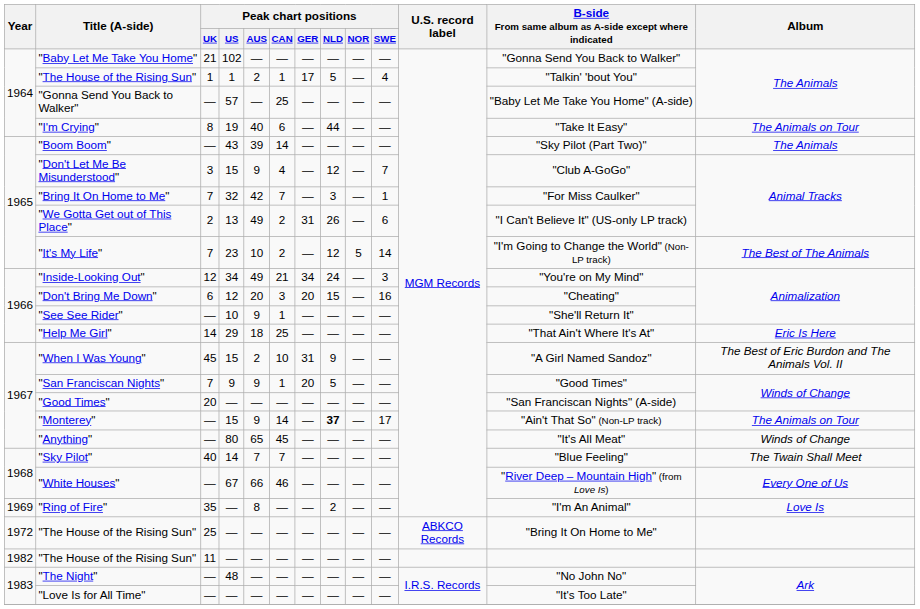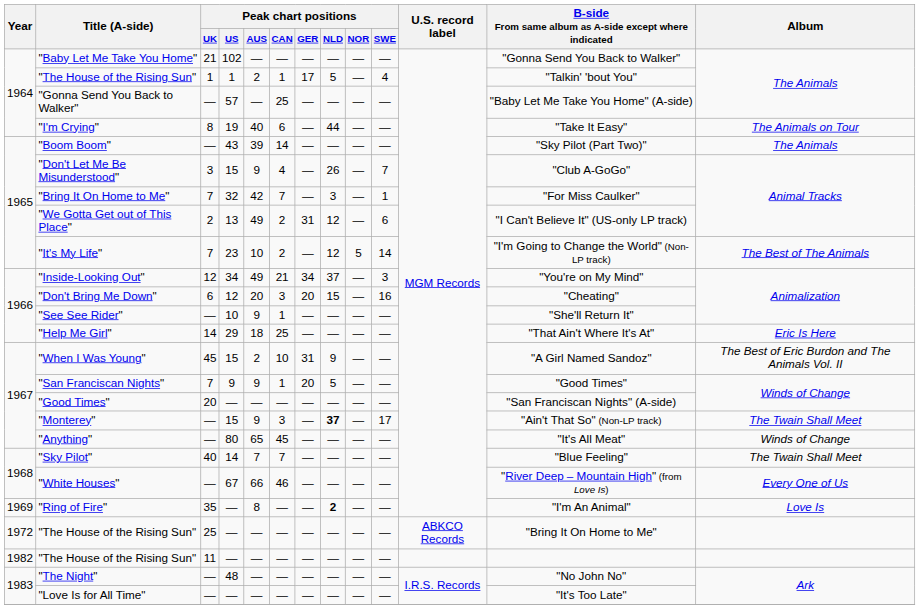 <table class="wikitable" style="text-align:center;">
 <tr>
 <th rowspan="2">Year</th>
 <th rowspan="2">Title (A-side)</th>
 <th colspan="8">Peak chart positions</th>
 <th rowspan="2">U.S. record label</th>
 <th rowspan="2"><a href='#'>B-side</a><br><small>From same album as A-side except where indicated</small></th>
 <th rowspan="2">Album</th>
 </tr>
 <tr style="font-size:smaller;">
 <th><a href='#'>UK</a></th>
 <th><a href='#'>US</a></th>
 <th><a href='#'>AUS</a></th>
 <th><a href='#'>CAN</a></th>
 <th><a href='#'>GER</a></th>
 <th><a href='#'>NLD</a></th>
 <th><a href='#'>NOR</a></th>
 <th><a href='#'>SWE</a></th>
 </tr>
 <tr>
 <td rowspan="4">1964</td>
 <td align=left>"<a href='#'>Baby Let Me Take You Home</a>"</td>
 <td>21</td>
 <td>102</td>
 <td>—</td>
 <td>—</td>
 <td>—</td>
 <td>—</td>
 <td>—</td>
 <td>—</td>
 <td rowspan="21"><a href='#'>MGM Records</a></td>
 <td>"Gonna Send You Back to Walker"</td>
 <td rowspan="3"><em><a href='#'>The Animals</a></em></td>
 </tr>
 <tr>
 <td align=left>"<a href='#'>The House of the Rising Sun</a>"</td>
 <td>1</td>
 <td>1</td>
 <td>2</td>
 <td>1</td>
 <td>17</td>
 <td>5</td>
 <td>—</td>
 <td>4</td>
 <td>"Talkin' 'bout You"</td>
 </tr>
 <tr>
 <td align=left>"Gonna Send You Back to Walker"</td>
 <td>—</td>
 <td>57</td>
 <td>—</td>
 <td>25</td>
 <td>—</td>
 <td>—</td>
 <td>—</td>
 <td>—</td>
 <td>"Baby Let Me Take You Home" (A-side)</td>
 </tr>
 <tr>
 <td align=left>"<a href='#'>I'm Crying</a>"</td>
 <td>8</td>
 <td>19</td>
 <td>40</td>
 <td>6</td>
 <td>—</td>
 <td>44</td>
 <td>—</td>
 <td>—</td>
 <td>"Take It Easy"</td>
 <td><em><a href='#'>The Animals on Tour</a></em></td>
 </tr>
 <tr>
 <td rowspan="5">1965</td>
 <td align=left>"<a href='#'>Boom Boom</a>"</td>
 <td>—</td>
 <td>43</td>
 <td>39</td>
 <td>14</td>
 <td>—</td>
 <td>—</td>
 <td>—</td>
 <td>—</td>
 <td>"Sky Pilot (Part Two)"</td>
 <td><em><a href='#'>The Animals</a></em></td>
 </tr>
 <tr>
 <td align=left>"<a href='#'>Don't Let Me Be Misunderstood</a>"</td>
 <td>3</td>
 <td>15</td>
 <td>9</td>
 <td>4</td>
 <td>—</td>
-<td>12</td>
+<td>26</td>
 <td>—</td>
 <td>7</td>
 <td>"Club A-GoGo"</td>
 <td rowspan="3"><em><a href='#'>Animal Tracks</a></em></td>
 </tr>
 <tr>
 <td align=left>"<a href='#'>Bring It On Home to Me</a>"</td>
 <td>7</td>
 <td>32</td>
 <td>42</td>
 <td>7</td>
 <td>—</td>
 <td>3</td>
 <td>—</td>
 <td>1</td>
 <td>"For Miss Caulker"</td>
 </tr>
 <tr>
 <td align=left>"<a href='#'>We Gotta Get out of This Place</a>"</td>
 <td>2</td>
 <td>13</td>
 <td>49</td>
 <td>2</td>
 <td>31</td>
-<td>26</td>
+<td>12</td>
 <td>—</td>
 <td>6</td>
 <td>"I Can't Believe It"  (US-only LP track)</td>
 </tr>
 <tr>
 <td align=left>"<a href='#'>It's My Life</a>"</td>
 <td>7</td>
 <td>23</td>
 <td>10</td>
 <td>2</td>
 <td>—</td>
 <td>12</td>
 <td>5</td>
 <td>14</td>
 <td>"I'm Going to Change the World"<small> (Non-LP track)</small></td>
 <td><em><a href='#'>The Best of The Animals</a></em></td>
 </tr>
 <tr>
 <td rowspan="4">1966</td>
 <td align=left>"<a href='#'>Inside-Looking Out</a>"</td>
 <td>12</td>
 <td>34</td>
 <td>49</td>
 <td>21</td>
 <td>34</td>
-<td>24</td>
+<td>37</td>
 <td>—</td>
 <td>3</td>
 <td>"You're on My Mind"</td>
 <td rowspan="3"><em><a href='#'>Animalization</a></em></td>
 </tr>
 <tr>
 <td align=left>"<a href='#'>Don't Bring Me Down</a>"</td>
 <td>6</td>
 <td>12</td>
 <td>20</td>
 <td>3</td>
 <td>20</td>
 <td>15</td>
 <td>—</td>
 <td>16</td>
 <td>"Cheating"</td>
 </tr>
 <tr>
 <td align=left>"<a href='#'>See See Rider</a>"</td>
 <td>—</td>
 <td>10</td>
 <td>9</td>
 <td>1</td>
 <td>—</td>
 <td>—</td>
 <td>—</td>
 <td>—</td>
 <td>"She'll Return It"</td>
 </tr>
 <tr>
 <td align=left>"<a href='#'>Help Me Girl</a>"</td>
 <td>14</td>
 <td>29</td>
 <td>18</td>
 <td>25</td>
 <td>—</td>
 <td>—</td>
 <td>—</td>
 <td>—</td>
 <td>"That Ain't Where It's At"</td>
 <td><em><a href='#'>Eric Is Here</a></em></td>
 </tr>
 <tr>
 <td rowspan="5">1967</td>
 <td align=left>"<a href='#'>When I Was Young</a>"</td>
 <td>45</td>
 <td>15</td>
 <td>2</td>
 <td>10</td>
 <td>31</td>
 <td>9</td>
 <td>—</td>
 <td>—</td>
 <td>"A Girl Named Sandoz"</td>
 <td><em>The Best of Eric Burdon and The Animals Vol. II</em></td>
 </tr>
 <tr>
 <td align=left>"<a href='#'>San Franciscan Nights</a>"</td>
 <td>7</td>
 <td>9</td>
 <td>9</td>
 <td>1</td>
 <td>20</td>
 <td>5</td>
 <td>—</td>
 <td>—</td>
 <td>"Good Times"</td>
 <td rowspan="2"><em><a href='#'>Winds of Change</a></em></td>
 </tr>
 <tr>
 <td align=left>"<a href='#'>Good Times</a>"</td>
 <td>20</td>
 <td>—</td>
 <td>—</td>
 <td>—</td>
 <td>—</td>
 <td>—</td>
 <td>—</td>
 <td>—</td>
 <td>"San Franciscan Nights" (A-side)</td>
 </tr>
 <tr>
 <td align=left>"<a href='#'>Monterey</a>"</td>
 <td>—</td>
 <td>15</td>
 <td>9</td>
-<td>14</td>
+<td>3</td>
 <td>—</td>
 <td><strong>37</strong></td>
 <td>—</td>
 <td>17</td>
 <td>"Ain't That So"<small> (Non-LP track)</small></td>
-<td><em><a href='#'>The Animals on Tour</a></em></td>
+<td><em><a href='#'>The Twain Shall Meet</a></em></td>
 </tr>
 <tr>
 <td align=left>"<a href='#'>Anything</a>"</td>
 <td>—</td>
 <td>80</td>
 <td>65</td>
 <td>45</td>
 <td>—</td>
 <td>—</td>
 <td>—</td>
 <td>—</td>
 <td>"It's All Meat"</td>
 <td><em>Winds of Change</em></td>
 </tr>
 <tr>
 <td rowspan="2">1968</td>
 <td align=left>"<a href='#'>Sky Pilot</a>"</td>
 <td>40</td>
 <td>14</td>
 <td>7</td>
 <td>7</td>
 <td>—</td>
 <td>—</td>
 <td>—</td>
 <td>—</td>
 <td>"Blue Feeling"</td>
 <td><em>The Twain Shall Meet</em></td>
 </tr>
 <tr>
 <td align=left>"<a href='#'>White Houses</a>"</td>
 <td>—</td>
 <td>67</td>
 <td>66</td>
 <td>46</td>
 <td>—</td>
 <td>—</td>
 <td>—</td>
 <td>—</td>
 <td>"<a href='#'>River Deep – Mountain High</a>"<small> (from <em>Love Is</em>)</small></td>
 <td><em><a href='#'>Every One of Us</a></em></td>
 </tr>
 <tr>
 <td rowspan="1">1969</td>
 <td align=left>"<a href='#'>Ring of Fire</a>"</td>
 <td>35</td>
 <td>—</td>
 <td>8</td>
 <td>—</td>
 <td>—</td>
-<td>2</td>
+<td><strong>2</strong></td>
 <td>—</td>
 <td>—</td>
 <td>"I'm An Animal"</td>
 <td><em><a href='#'>Love Is</a></em></td>
 </tr>
 <tr>
 <td rowspan="1">1972</td>
 <td align=left>"The House of the Rising Sun"</td>
 <td>25</td>
 <td>—</td>
 <td>—</td>
 <td>—</td>
 <td>—</td>
 <td>—</td>
 <td>—</td>
 <td>—</td>
 <td rowspan="1"><a href='#'>ABKCO Records</a></td>
 <td>"Bring It On Home to Me"</td>
 <td></td>
 </tr>
 <tr>
 <td rowspan="1">1982</td>
 <td align=left>"The House of the Rising Sun"</td>
 <td>11</td>
 <td>—</td>
 <td>—</td>
 <td>—</td>
 <td>—</td>
 <td>—</td>
 <td>—</td>
 <td>—</td>
 <td></td>
 <td></td>
 <td></td>
 </tr>
 <tr>
 <td rowspan="2">1983</td>
 <td align=left>"<a href='#'>The Night</a>"</td>
 <td>—</td>
 <td>48</td>
 <td>—</td>
 <td>—</td>
 <td>—</td>
 <td>—</td>
 <td>—</td>
 <td>—</td>
 <td rowspan="2"><a href='#'>I.R.S. Records</a></td>
 <td>"No John No"</td>
 <td rowspan="2"><em><a href='#'>Ark</a></em></td>
 </tr>
 <tr>
 <td align=left>"Love Is for All Time"</td>
 <td>—</td>
 <td>—</td>
 <td>—</td>
 <td>—</td>
 <td>—</td>
 <td>—</td>
 <td>—</td>
 <td>—</td>
 <td>"It's Too Late"</td>
 </tr>
 <tr>
 </tr>
 </table>
